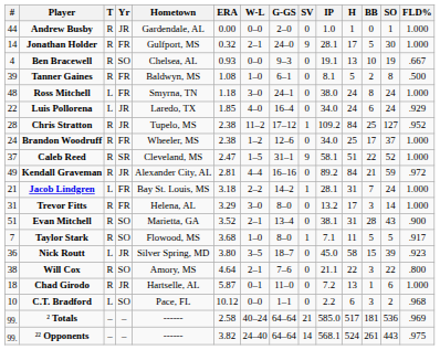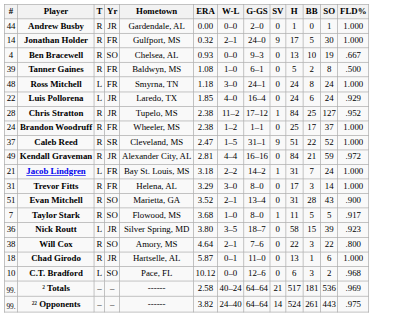 <table class="wikitable sortable" style="text-align:center; font-size:80%;">
 <tr>
 <th>#</th>
 <th>Player</th>
 <th>T</th>
 <th>Yr</th>
 <th>Hometown</th>
 <th>ERA</th>
 <th>W-L</th>
 <th>G-GS</th>
 <th>SV</th>
-<th>IP</th>
 <th>H</th>
 <th>BB</th>
 <th>SO</th>
 <th>FLD%</th>
 </tr>
 <tr>
 <td>44</td>
 <td><strong>Andrew Busby</strong></td>
 <td>R</td>
 <td>JR</td>
 <td>Gardendale, AL</td>
 <td>0.00</td>
 <td>0–0</td>
 <td>2–0</td>
 <td>0</td>
-<td>1.0</td>
 <td>1</td>
 <td>0</td>
 <td>1</td>
 <td>1.000</td>
 </tr>
 <tr>
 <td>14</td>
 <td><strong>Jonathan Holder</strong></td>
 <td>R</td>
 <td>FR</td>
 <td>Gulfport, MS</td>
 <td>0.32</td>
 <td>2–1</td>
 <td>24–0</td>
 <td>9</td>
-<td>28.1</td>
 <td>17</td>
 <td>5</td>
 <td>30</td>
 <td>1.000</td>
 </tr>
 <tr>
 <td>4</td>
 <td><strong>Ben Bracewell</strong></td>
 <td>R</td>
 <td>SO</td>
 <td>Chelsea, AL</td>
 <td>0.93</td>
 <td>0–0</td>
 <td>9–3</td>
 <td>0</td>
-<td>19.1</td>
 <td>13</td>
 <td>10</td>
 <td>19</td>
 <td>.667</td>
 </tr>
 <tr>
 <td>39</td>
 <td><strong>Tanner Gaines</strong></td>
 <td>R</td>
 <td>FR</td>
 <td>Baldwyn, MS</td>
 <td>1.08</td>
 <td>1–0</td>
 <td>6–1</td>
 <td>0</td>
-<td>8.1</td>
 <td>5</td>
 <td>2</td>
 <td>8</td>
 <td>.500</td>
 </tr>
 <tr>
 <td>48</td>
 <td><strong>Ross Mitchell</strong></td>
 <td>L</td>
 <td>FR</td>
 <td>Smyrna, TN</td>
 <td>1.18</td>
 <td>3–0</td>
 <td>24–1</td>
 <td>0</td>
-<td>38.0</td>
 <td>24</td>
 <td>8</td>
 <td>24</td>
 <td>1.000</td>
 </tr>
 <tr>
 <td>22</td>
 <td><strong>Luis Pollorena</strong></td>
 <td>L</td>
 <td>JR</td>
 <td>Laredo, TX</td>
 <td>1.85</td>
 <td>4–0</td>
 <td>16–4</td>
 <td>0</td>
-<td>34.0</td>
 <td>24</td>
 <td>6</td>
 <td>24</td>
 <td>.929</td>
 </tr>
 <tr>
 <td>28</td>
 <td><strong>Chris Stratton</strong></td>
 <td>R</td>
 <td>JR</td>
 <td>Tupelo, MS</td>
 <td>2.38</td>
 <td>11–2</td>
 <td>17–12</td>
 <td>1</td>
-<td>109.2</td>
 <td>84</td>
 <td>25</td>
 <td>127</td>
 <td>.952</td>
 </tr>
 <tr>
 <td>24</td>
 <td><strong>Brandon Woodruff</strong></td>
 <td>R</td>
 <td>FR</td>
 <td>Wheeler, MS</td>
 <td>2.38</td>
 <td>1–2</td>
-<td>12–6</td>
+<td>1–1</td>
 <td>0</td>
-<td>34.0</td>
 <td>25</td>
 <td>17</td>
 <td>37</td>
 <td>1.000</td>
 </tr>
 <tr>
 <td>37</td>
 <td><strong>Caleb Reed</strong></td>
 <td>R</td>
 <td>SR</td>
 <td>Cleveland, MS</td>
 <td>2.47</td>
 <td>1–5</td>
 <td>31–1</td>
 <td>9</td>
-<td>58.1</td>
 <td>51</td>
 <td>22</td>
 <td>52</td>
 <td>1.000</td>
 </tr>
 <tr>
 <td>49</td>
 <td><strong>Kendall Graveman</strong></td>
 <td>R</td>
 <td>JR</td>
 <td>Alexander City, AL</td>
 <td>2.81</td>
 <td>4–4</td>
 <td>16–16</td>
 <td>0</td>
-<td>89.2</td>
 <td>84</td>
 <td>21</td>
 <td>59</td>
 <td>.972</td>
 </tr>
 <tr>
 <td>21</td>
 <td><strong><a href='#'>Jacob Lindgren</a></strong></td>
 <td>L</td>
 <td>FR</td>
 <td>Bay St. Louis, MS</td>
 <td>3.18</td>
 <td>2–2</td>
 <td>14–2</td>
 <td>1</td>
-<td>28.1</td>
 <td>31</td>
 <td>7</td>
 <td>24</td>
 <td>1.000</td>
 </tr>
 <tr>
 <td>31</td>
 <td><strong>Trevor Fitts</strong></td>
 <td>R</td>
 <td>FR</td>
 <td>Helena, AL</td>
 <td>3.29</td>
 <td>3–0</td>
 <td>8–0</td>
 <td>0</td>
-<td>13.2</td>
 <td>17</td>
 <td>3</td>
 <td>14</td>
 <td>1.000</td>
 </tr>
 <tr>
 <td>51</td>
 <td><strong>Evan Mitchell</strong></td>
 <td>R</td>
 <td>SO</td>
 <td>Marietta, GA</td>
 <td>3.52</td>
 <td>2–1</td>
 <td>13–4</td>
 <td>0</td>
-<td>38.1</td>
 <td>31</td>
 <td>28</td>
 <td>43</td>
 <td>.900</td>
 </tr>
 <tr>
 <td>7</td>
 <td><strong>Taylor Stark</strong></td>
 <td>R</td>
 <td>SO</td>
 <td>Flowood, MS</td>
 <td>3.68</td>
 <td>1–0</td>
 <td>8–0</td>
 <td>1</td>
-<td>7.1</td>
 <td>11</td>
 <td>5</td>
 <td>5</td>
 <td>.917</td>
 </tr>
 <tr>
 <td>36</td>
 <td><strong>Nick Routt</strong></td>
 <td>L</td>
 <td>JR</td>
 <td>Silver Spring, MD</td>
 <td>3.80</td>
 <td>3–5</td>
 <td>18–7</td>
 <td>0</td>
-<td>45.0</td>
 <td>58</td>
 <td>15</td>
 <td>39</td>
 <td>.923</td>
 </tr>
 <tr>
 <td>38</td>
 <td><strong>Will Cox</strong></td>
 <td>R</td>
 <td>SO</td>
 <td>Amory, MS</td>
 <td>4.64</td>
 <td>2–1</td>
 <td>7–6</td>
 <td>0</td>
-<td>21.1</td>
 <td>22</td>
 <td>3</td>
 <td>22</td>
 <td>.800</td>
 </tr>
 <tr>
 <td>18</td>
 <td><strong>Chad Girodo</strong></td>
 <td>R</td>
 <td>JR</td>
 <td>Hartselle, AL</td>
 <td>5.87</td>
 <td>0–1</td>
 <td>11–0</td>
 <td>0</td>
-<td>7.2</td>
 <td>13</td>
 <td>1</td>
 <td>6</td>
 <td>1.000</td>
 </tr>
 <tr>
 <td>10</td>
 <td><strong>C.T. Bradford</strong></td>
 <td>L</td>
 <td>SO</td>
 <td>Pace, FL</td>
 <td>10.12</td>
 <td>0–0</td>
-<td>1–1</td>
+<td>12–6</td>
 <td>0</td>
-<td>2.2</td>
 <td>6</td>
 <td>3</td>
 <td>2</td>
 <td>.968</td>
 </tr>
 <tr>
 <td><sub>99.</sub></td>
 <td>² <strong>Totals</strong></td>
 <td>–</td>
 <td>–</td>
 <td>------</td>
 <td>2.58</td>
 <td>40–24</td>
 <td>64–64</td>
 <td>21</td>
-<td>585.0</td>
 <td>517</td>
 <td>181</td>
 <td>536</td>
 <td>.969</td>
 </tr>
 <tr>
 <td><sub>99.</sub></td>
 <td>²² <strong>Opponents</strong></td>
 <td>–</td>
 <td>–</td>
 <td>------</td>
 <td>3.82</td>
 <td>24–40</td>
 <td>64–64</td>
 <td>14</td>
-<td>568.1</td>
 <td>524</td>
 <td>261</td>
 <td>443</td>
 <td>.975</td>
 </tr>
 </table>
